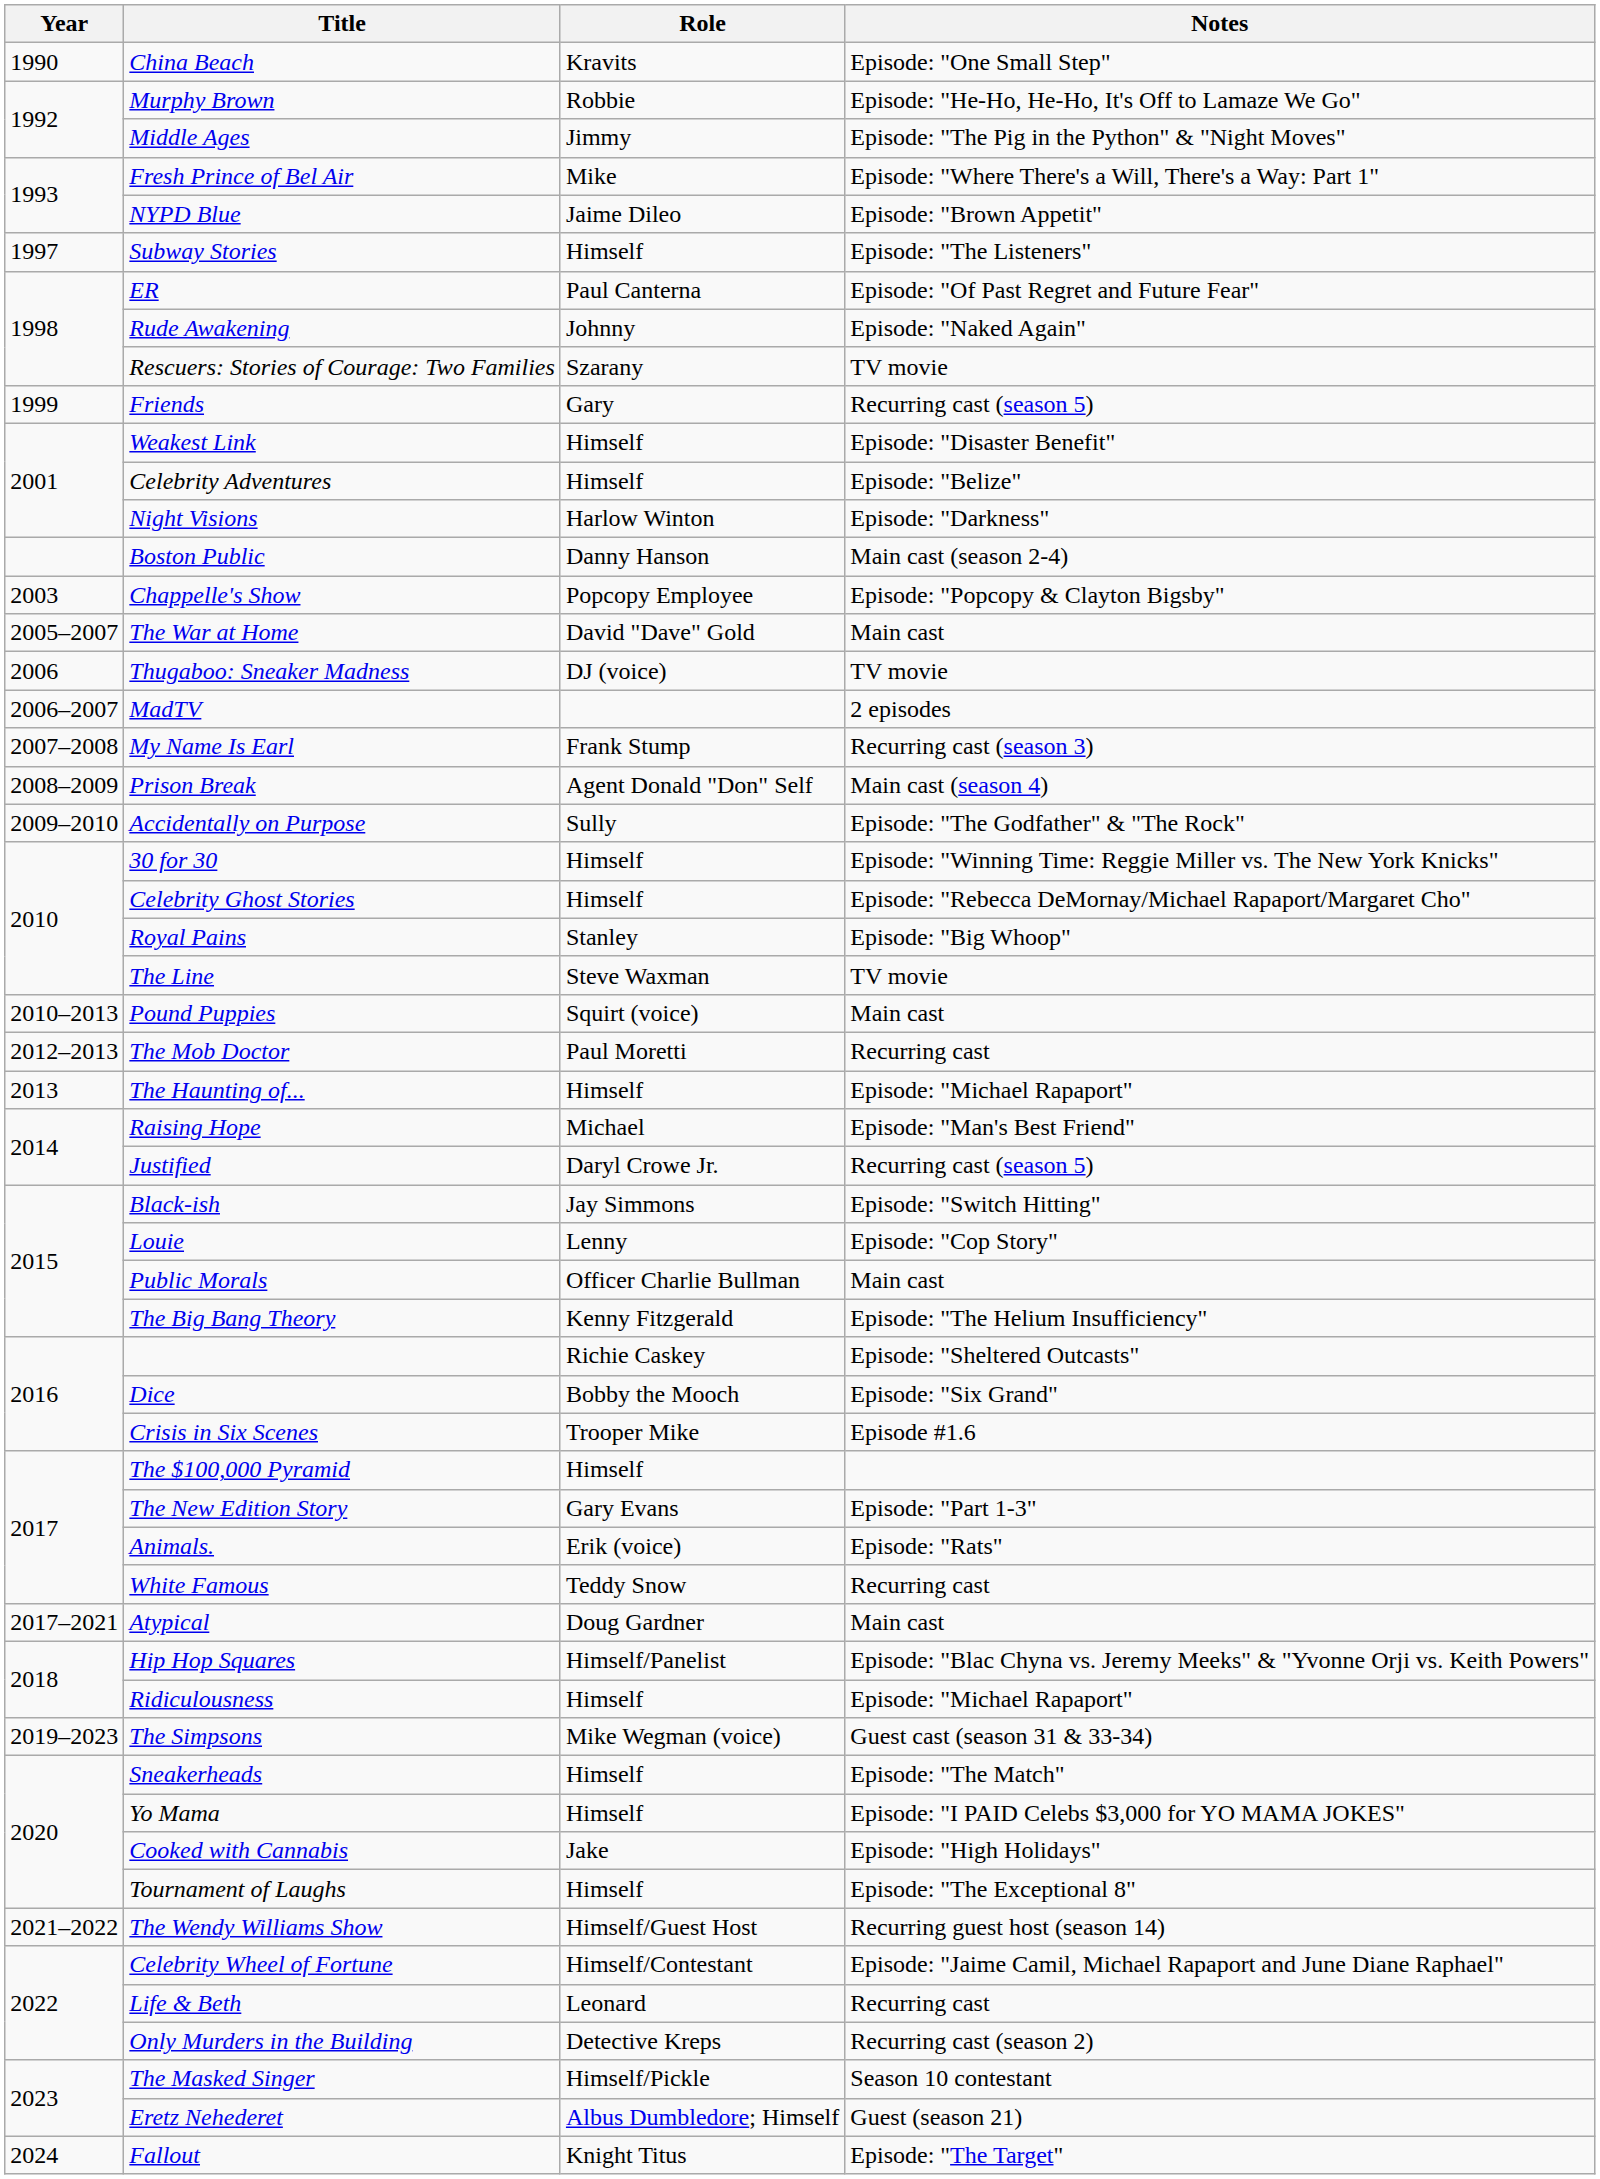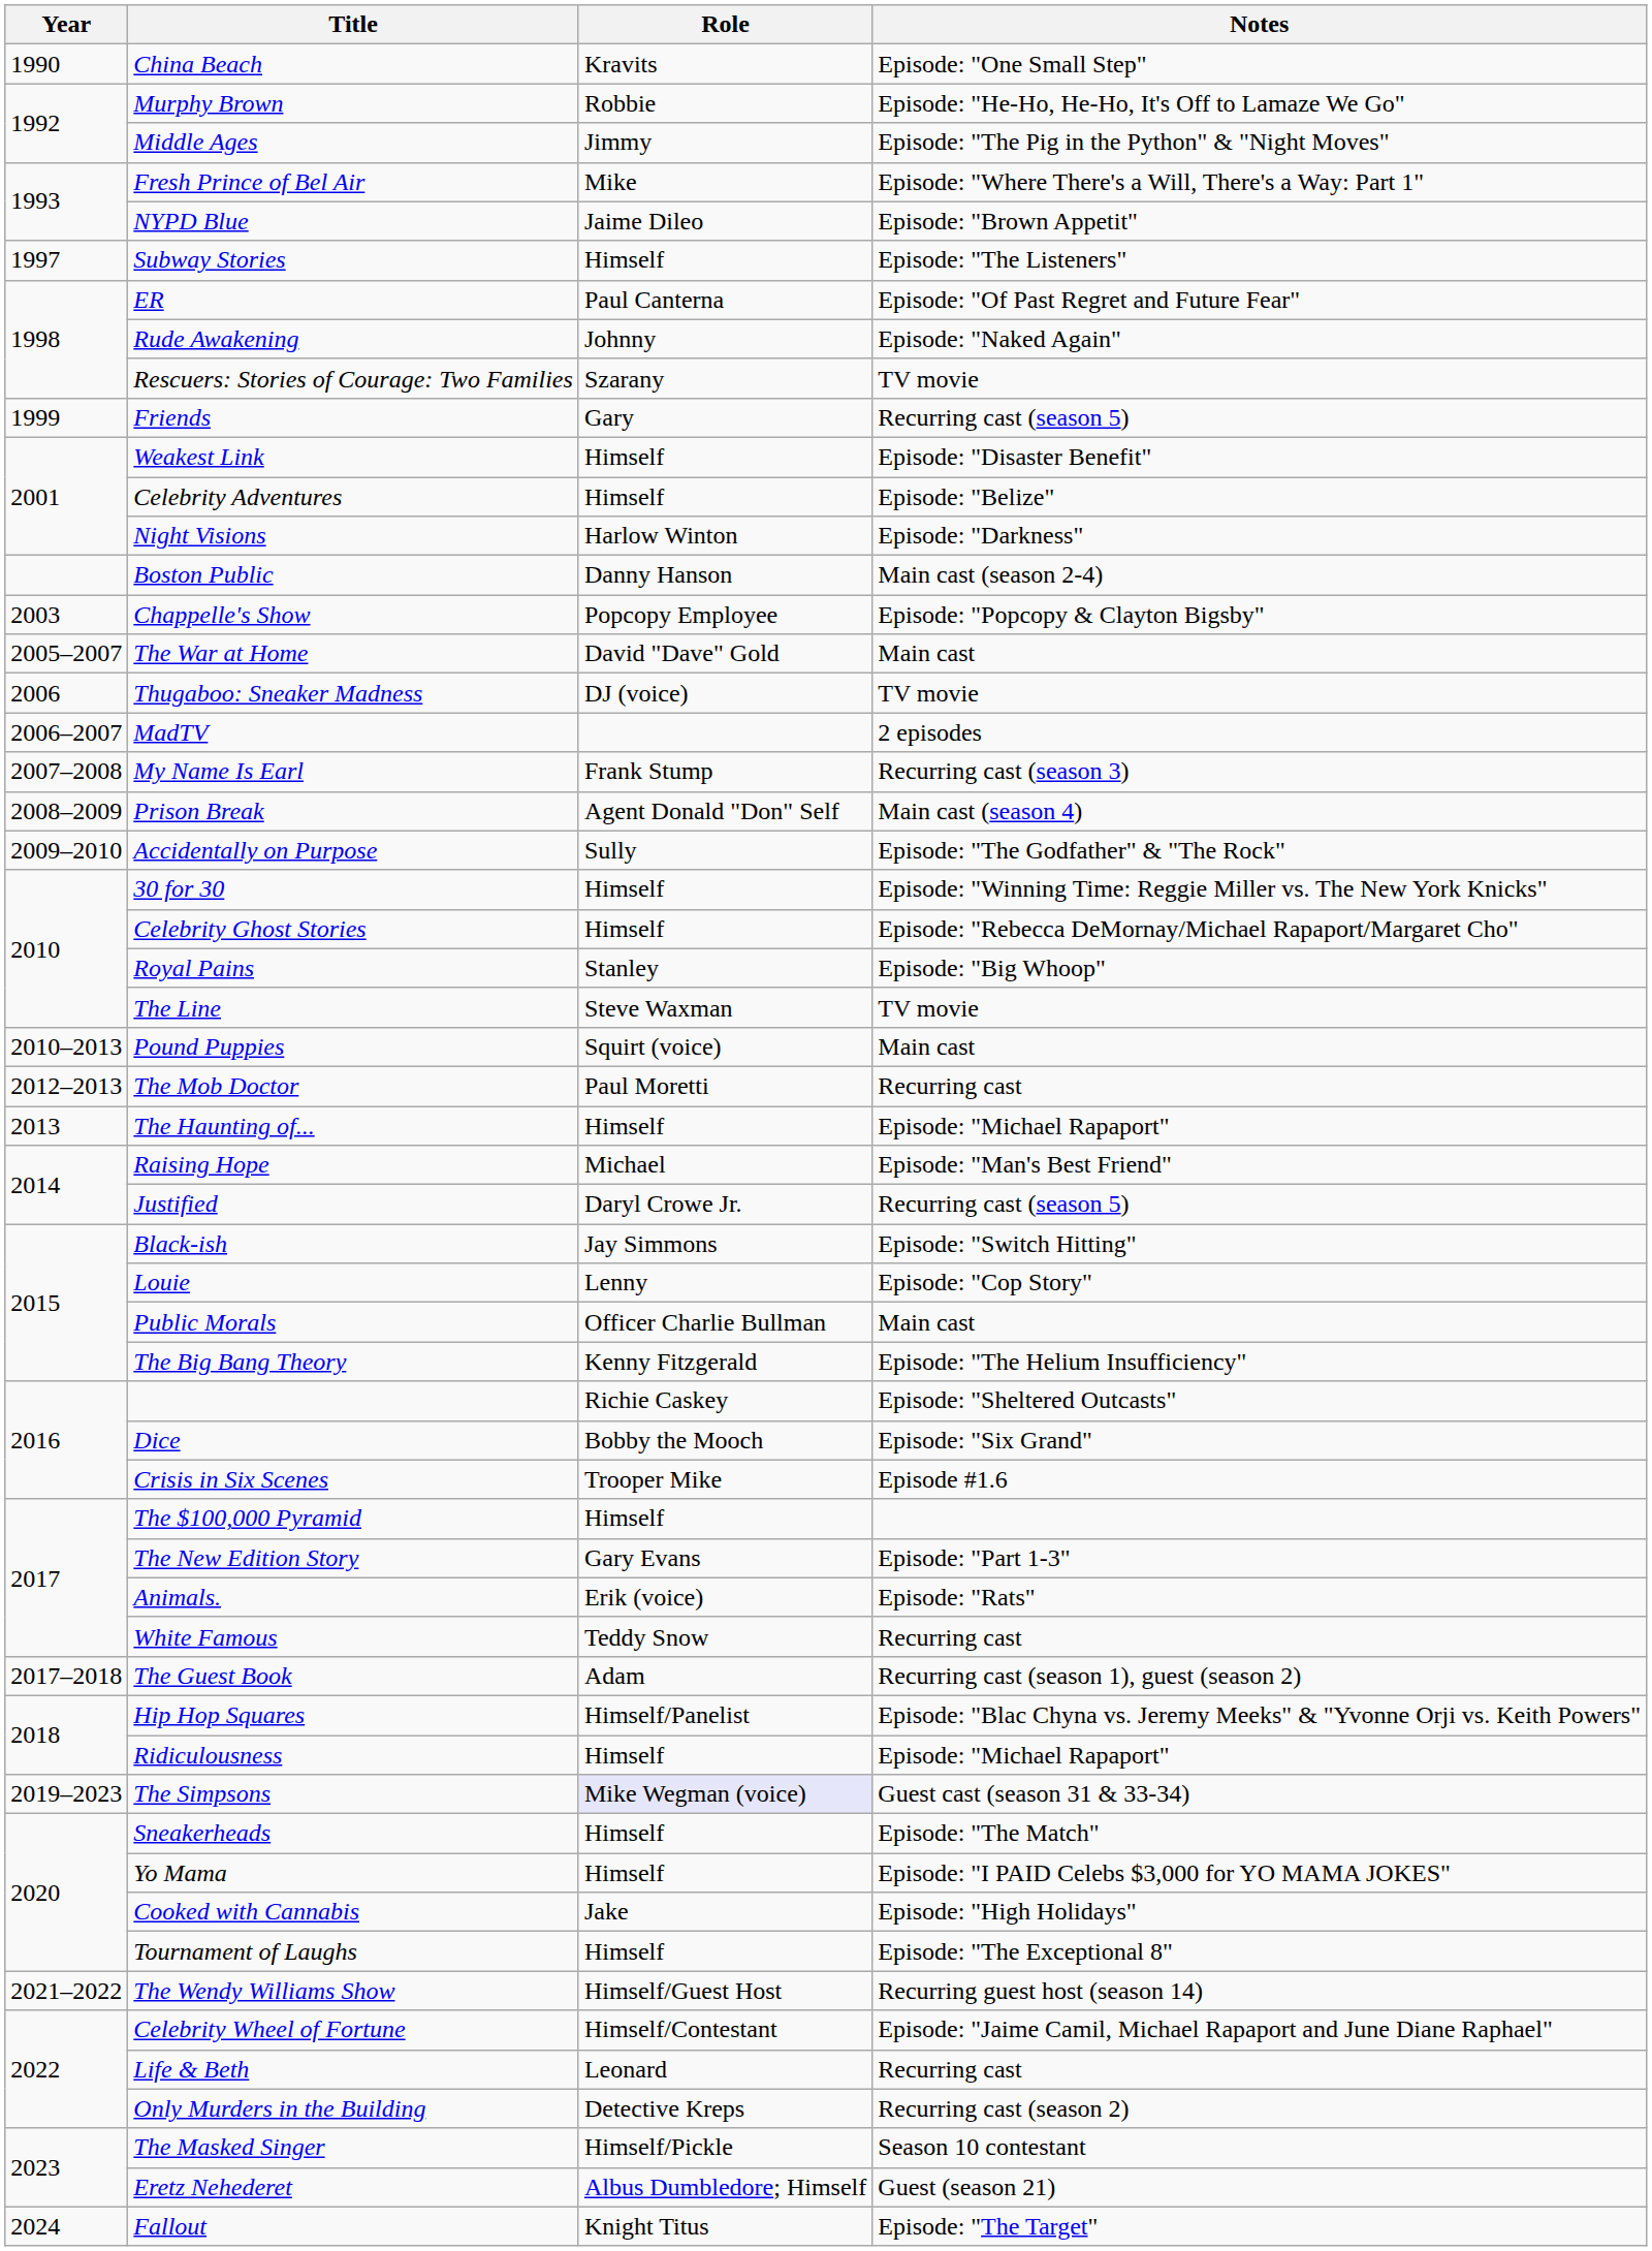 <table class="wikitable sortable">
 <tr>
 <th>Year</th>
 <th>Title</th>
 <th>Role</th>
 <th>Notes</th>
 </tr>
 <tr>
 <td>1990</td>
 <td><em><a href='#'>China Beach</a></em></td>
 <td>Kravits</td>
 <td>Episode: "One Small Step"</td>
 </tr>
 <tr>
 <td rowspan=2>1992</td>
 <td><em><a href='#'>Murphy Brown</a></em></td>
 <td>Robbie</td>
 <td>Episode: "He-Ho, He-Ho, It's Off to Lamaze We Go"</td>
 </tr>
 <tr>
 <td><em><a href='#'>Middle Ages</a></em></td>
 <td>Jimmy</td>
 <td>Episode: "The Pig in the Python" & "Night Moves"</td>
 </tr>
 <tr>
 <td rowspan=2>1993</td>
 <td><em><a href='#'>Fresh Prince of Bel Air</a></em></td>
 <td>Mike</td>
 <td>Episode: "Where There's a Will, There's a Way: Part 1"</td>
 </tr>
 <tr>
 <td><em><a href='#'>NYPD Blue</a></em></td>
 <td>Jaime Dileo</td>
 <td>Episode: "Brown Appetit"</td>
 </tr>
 <tr>
 <td>1997</td>
 <td><em><a href='#'>Subway Stories</a></em></td>
 <td>Himself</td>
 <td>Episode: "The Listeners"</td>
 </tr>
 <tr>
 <td rowspan=3>1998</td>
 <td><em><a href='#'>ER</a></em></td>
 <td>Paul Canterna</td>
 <td>Episode: "Of Past Regret and Future Fear"</td>
 </tr>
 <tr>
 <td><em><a href='#'>Rude Awakening</a></em></td>
 <td>Johnny</td>
 <td>Episode: "Naked Again"</td>
 </tr>
 <tr>
 <td><em>Rescuers: Stories of Courage: Two Families</em></td>
 <td>Szarany</td>
 <td>TV movie</td>
 </tr>
 <tr>
 <td>1999</td>
 <td><em><a href='#'>Friends</a></em></td>
 <td>Gary</td>
 <td>Recurring cast (<a href='#'>season 5</a>)</td>
 </tr>
 <tr>
 <td rowspan=3>2001</td>
 <td><em><a href='#'>Weakest Link</a></em></td>
 <td>Himself</td>
 <td>Episode: "Disaster Benefit"</td>
 </tr>
 <tr>
 <td><em>Celebrity Adventures</em></td>
 <td>Himself</td>
 <td>Episode: "Belize"</td>
 </tr>
 <tr>
 <td><em><a href='#'>Night Visions</a></em></td>
 <td>Harlow Winton</td>
 <td>Episode: "Darkness"</td>
 </tr>
 <tr>
 <td></td>
 <td><em><a href='#'>Boston Public</a></em></td>
 <td>Danny Hanson</td>
 <td>Main cast (season 2-4)</td>
 </tr>
 <tr>
 <td>2003</td>
 <td><em><a href='#'>Chappelle's Show</a></em></td>
 <td>Popcopy Employee</td>
 <td>Episode: "Popcopy & Clayton Bigsby"</td>
 </tr>
 <tr>
 <td>2005–2007</td>
 <td><em><a href='#'>The War at Home</a></em></td>
 <td>David "Dave" Gold</td>
 <td>Main cast</td>
 </tr>
 <tr>
 <td>2006</td>
 <td><em><a href='#'>Thugaboo: Sneaker Madness</a></em></td>
 <td>DJ (voice)</td>
 <td>TV movie</td>
 </tr>
 <tr>
 <td>2006–2007</td>
 <td><em><a href='#'>MadTV</a></em></td>
 <td></td>
 <td>2 episodes</td>
 </tr>
 <tr>
 <td>2007–2008</td>
 <td><em><a href='#'>My Name Is Earl</a></em></td>
 <td>Frank Stump</td>
 <td>Recurring cast (<a href='#'>season 3</a>)</td>
 </tr>
 <tr>
 <td>2008–2009</td>
 <td><em><a href='#'>Prison Break</a></em></td>
 <td>Agent Donald "Don" Self</td>
 <td>Main cast (<a href='#'>season 4</a>)</td>
 </tr>
 <tr>
 <td>2009–2010</td>
 <td><em><a href='#'>Accidentally on Purpose</a></em></td>
 <td>Sully</td>
 <td>Episode: "The Godfather" & "The Rock"</td>
 </tr>
 <tr>
 <td rowspan=4>2010</td>
 <td><em><a href='#'>30 for 30</a></em></td>
 <td>Himself</td>
 <td>Episode: "Winning Time: Reggie Miller vs. The New York Knicks"</td>
 </tr>
 <tr>
 <td><em><a href='#'>Celebrity Ghost Stories</a></em></td>
 <td>Himself</td>
 <td>Episode: "Rebecca DeMornay/Michael Rapaport/Margaret Cho"</td>
 </tr>
 <tr>
 <td><em><a href='#'>Royal Pains</a></em></td>
 <td>Stanley</td>
 <td>Episode: "Big Whoop"</td>
 </tr>
 <tr>
 <td><em><a href='#'>The Line</a></em></td>
 <td>Steve Waxman</td>
 <td>TV movie</td>
 </tr>
 <tr>
 <td>2010–2013</td>
 <td><em><a href='#'>Pound Puppies</a></em></td>
 <td>Squirt (voice)</td>
 <td>Main cast</td>
 </tr>
 <tr>
 <td>2012–2013</td>
 <td><em><a href='#'>The Mob Doctor</a></em></td>
 <td>Paul Moretti</td>
 <td>Recurring cast</td>
 </tr>
 <tr>
 <td>2013</td>
 <td><em><a href='#'>The Haunting of...</a></em></td>
 <td>Himself</td>
 <td>Episode: "Michael Rapaport"</td>
 </tr>
 <tr>
 <td rowspan=2>2014</td>
 <td><em><a href='#'>Raising Hope</a></em></td>
 <td>Michael</td>
 <td>Episode: "Man's Best Friend"</td>
 </tr>
 <tr>
 <td><em><a href='#'>Justified</a></em></td>
 <td>Daryl Crowe Jr.</td>
 <td>Recurring cast (<a href='#'>season 5</a>)</td>
 </tr>
 <tr>
 <td rowspan=4>2015</td>
 <td><em><a href='#'>Black-ish</a></em></td>
 <td>Jay Simmons</td>
 <td>Episode: "Switch Hitting"</td>
 </tr>
 <tr>
 <td><em><a href='#'>Louie</a></em></td>
 <td>Lenny</td>
 <td>Episode: "Cop Story"</td>
 </tr>
 <tr>
 <td><em><a href='#'>Public Morals</a></em></td>
 <td>Officer Charlie Bullman</td>
 <td>Main cast</td>
 </tr>
 <tr>
 <td><em><a href='#'>The Big Bang Theory</a></em></td>
 <td>Kenny Fitzgerald</td>
 <td>Episode: "The Helium Insufficiency"</td>
 </tr>
 <tr>
 <td rowspan=3>2016</td>
 <td></td>
 <td>Richie Caskey</td>
 <td>Episode: "Sheltered Outcasts"</td>
 </tr>
 <tr>
 <td><em><a href='#'>Dice</a></em></td>
 <td>Bobby the Mooch</td>
 <td>Episode: "Six Grand"</td>
 </tr>
 <tr>
 <td><em><a href='#'>Crisis in Six Scenes</a></em></td>
 <td>Trooper Mike</td>
 <td>Episode #1.6</td>
 </tr>
 <tr>
 <td rowspan=4>2017</td>
 <td><em><a href='#'>The $100,000 Pyramid</a></em></td>
 <td>Himself</td>
 <td></td>
 </tr>
 <tr>
 <td><em><a href='#'>The New Edition Story</a></em></td>
 <td>Gary Evans</td>
 <td>Episode: "Part 1-3"</td>
 </tr>
 <tr>
 <td><em><a href='#'>Animals.</a></em></td>
 <td>Erik (voice)</td>
 <td>Episode: "Rats"</td>
 </tr>
 <tr>
 <td><em><a href='#'>White Famous</a></em></td>
 <td>Teddy Snow</td>
 <td>Recurring cast</td>
 </tr>
 <tr>
-<td>2017–2021</td>
-<td><em><a href='#'>Atypical</a></em></td>
-<td>Doug Gardner</td>
-<td>Main cast</td>
+<td>2017–2018</td>
+<td><em><a href='#'>The Guest Book</a></em></td>
+<td>Adam</td>
+<td>Recurring cast (season 1), guest (season 2)</td>
 </tr>
 <tr>
 <td rowspan=2>2018</td>
 <td><em><a href='#'>Hip Hop Squares</a></em></td>
 <td>Himself/Panelist</td>
 <td>Episode: "Blac Chyna vs. Jeremy Meeks" & "Yvonne Orji vs. Keith Powers"</td>
 </tr>
 <tr>
 <td><em><a href='#'>Ridiculousness</a></em></td>
 <td>Himself</td>
 <td>Episode: "Michael Rapaport"</td>
 </tr>
 <tr>
 <td>2019–2023</td>
 <td><em><a href='#'>The Simpsons</a></em></td>
-<td>Mike Wegman (voice)</td>
+<td style="background: lavender;">Mike Wegman (voice)</td>
 <td>Guest cast (season 31 & 33-34)</td>
 </tr>
 <tr>
 <td rowspan=4>2020</td>
 <td><em><a href='#'>Sneakerheads</a></em></td>
 <td>Himself</td>
 <td>Episode: "The Match"</td>
 </tr>
 <tr>
 <td><em>Yo Mama</em></td>
 <td>Himself</td>
 <td>Episode: "I PAID Celebs $3,000 for YO MAMA JOKES"</td>
 </tr>
 <tr>
 <td><em><a href='#'>Cooked with Cannabis</a></em></td>
 <td>Jake</td>
 <td>Episode: "High Holidays"</td>
 </tr>
 <tr>
 <td><em>Tournament of Laughs</em></td>
 <td>Himself</td>
 <td>Episode: "The Exceptional 8"</td>
 </tr>
 <tr>
 <td>2021–2022</td>
 <td><em><a href='#'>The Wendy Williams Show</a></em></td>
 <td>Himself/Guest Host</td>
 <td>Recurring guest host (season 14)</td>
 </tr>
 <tr>
 <td rowspan=3>2022</td>
 <td><em><a href='#'>Celebrity Wheel of Fortune</a></em></td>
 <td>Himself/Contestant</td>
 <td>Episode: "Jaime Camil, Michael Rapaport and June Diane Raphael"</td>
 </tr>
 <tr>
 <td><em><a href='#'>Life & Beth</a></em></td>
 <td>Leonard</td>
 <td>Recurring cast</td>
 </tr>
 <tr>
 <td><em><a href='#'>Only Murders in the Building</a></em></td>
 <td>Detective Kreps</td>
 <td>Recurring cast (season 2)</td>
 </tr>
 <tr>
 <td rowspan="2">2023</td>
 <td><em><a href='#'>The Masked Singer</a></em></td>
 <td>Himself/Pickle</td>
 <td>Season 10 contestant</td>
 </tr>
 <tr>
 <td><em><a href='#'>Eretz Nehederet</a></em></td>
 <td><a href='#'>Albus Dumbledore</a>; Himself</td>
 <td>Guest (season 21)</td>
 </tr>
 <tr>
 <td rowspan="1">2024</td>
 <td><em><a href='#'>Fallout</a></em></td>
 <td>Knight Titus</td>
 <td>Episode: "<a href='#'>The Target</a>"</td>
 </tr>
 </table>
